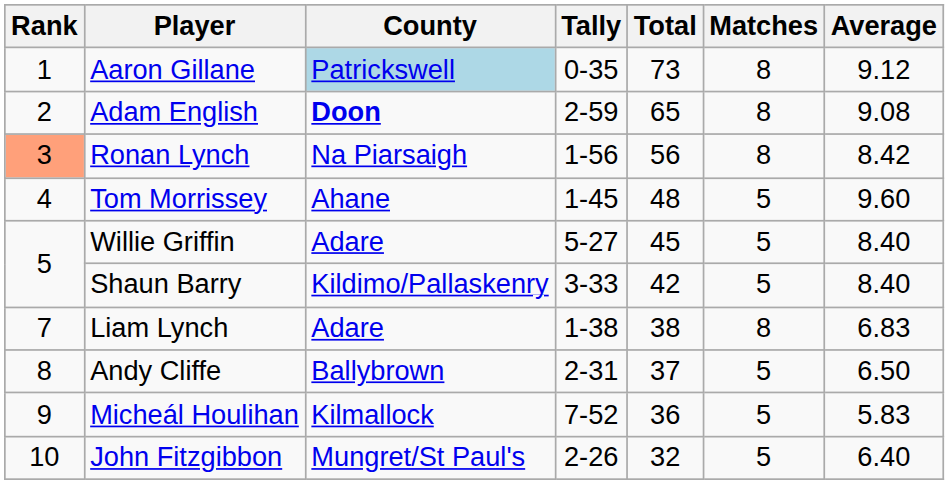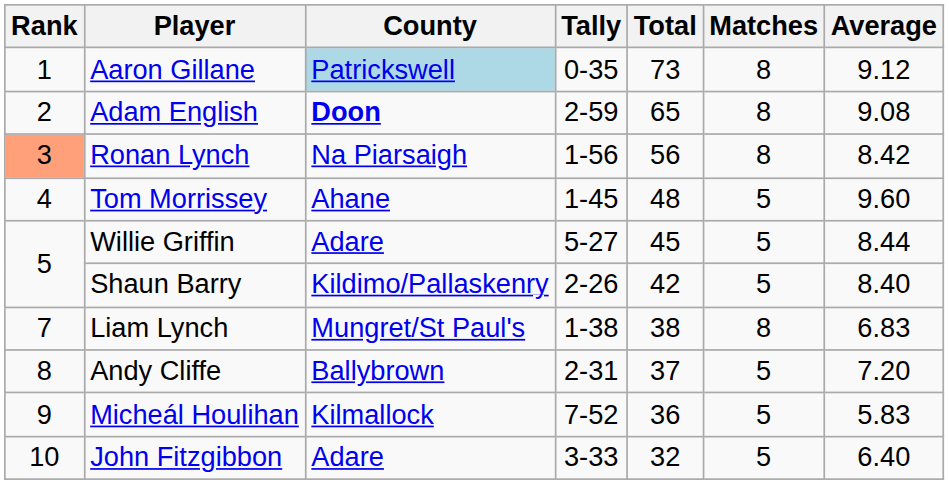 <table class="wikitable">
 <tr>
 <th>Rank</th>
 <th>Player</th>
 <th>County</th>
 <th>Tally</th>
 <th>Total</th>
 <th>Matches</th>
 <th>Average</th>
 </tr>
 <tr>
 <td rowspan=1 align=center>1</td>
 <td><a href='#'>Aaron Gillane</a></td>
 <td style="background: lightblue;"><a href='#'>Patrickswell</a></td>
 <td align=center>0-35</td>
 <td align=center>73</td>
 <td align=center>8</td>
 <td align=center>9.12</td>
 </tr>
 <tr>
 <td rowspan=1 align=center>2</td>
 <td><a href='#'>Adam English</a></td>
 <td><strong><a href='#'>Doon</a></strong></td>
 <td align=center>2-59</td>
 <td align=center>65</td>
 <td align=center>8</td>
 <td align=center>9.08</td>
 </tr>
 <tr>
 <td rowspan=1 align=center style="background: lightsalmon;">3</td>
 <td><a href='#'>Ronan Lynch</a></td>
 <td><a href='#'>Na Piarsaigh</a></td>
 <td align=center>1-56</td>
 <td align=center>56</td>
 <td align=center>8</td>
 <td align=center>8.42</td>
 </tr>
 <tr>
 <td rowspan=1 align=center>4</td>
 <td><a href='#'>Tom Morrissey</a></td>
 <td><a href='#'>Ahane</a></td>
 <td align=center>1-45</td>
 <td align=center>48</td>
 <td align=center>5</td>
 <td align=center>9.60</td>
 </tr>
 <tr>
 <td rowspan=2 align=center>5</td>
 <td>Willie Griffin</td>
 <td><a href='#'>Adare</a></td>
 <td align=center>5-27</td>
 <td align=center>45</td>
 <td align=center>5</td>
-<td align=center>8.40</td>
+<td align=center>8.44</td>
 </tr>
 <tr>
 <td>Shaun Barry</td>
 <td><a href='#'>Kildimo/Pallaskenry</a></td>
-<td align=center>3-33</td>
+<td align=center>2-26</td>
 <td align=center>42</td>
 <td align=center>5</td>
 <td align=center>8.40</td>
 </tr>
 <tr>
 <td rowspan=1 align=center>7</td>
 <td>Liam Lynch</td>
-<td><a href='#'>Adare</a></td>
+<td><a href='#'>Mungret/St Paul's</a></td>
 <td align=center>1-38</td>
 <td align=center>38</td>
 <td align=center>8</td>
 <td align=center>6.83</td>
 </tr>
 <tr>
 <td rowspan=1 align=center>8</td>
 <td>Andy Cliffe</td>
 <td><a href='#'>Ballybrown</a></td>
 <td align=center>2-31</td>
 <td align=center>37</td>
 <td align=center>5</td>
-<td align=center>6.50</td>
+<td align=center>7.20</td>
 </tr>
 <tr>
 <td rowspan=1 align=center>9</td>
 <td><a href='#'>Micheál Houlihan</a></td>
 <td><a href='#'>Kilmallock</a></td>
 <td align=center>7-52</td>
 <td align=center>36</td>
 <td align=center>5</td>
 <td align=center>5.83</td>
 </tr>
 <tr>
 <td rowspan=1 align=center>10</td>
 <td><a href='#'>John Fitzgibbon</a></td>
-<td><a href='#'>Mungret/St Paul's</a></td>
-<td align=center>2-26</td>
+<td><a href='#'>Adare</a></td>
+<td align=center>3-33</td>
 <td align=center>32</td>
 <td align=center>5</td>
 <td align=center>6.40</td>
 </tr>
 </table>
